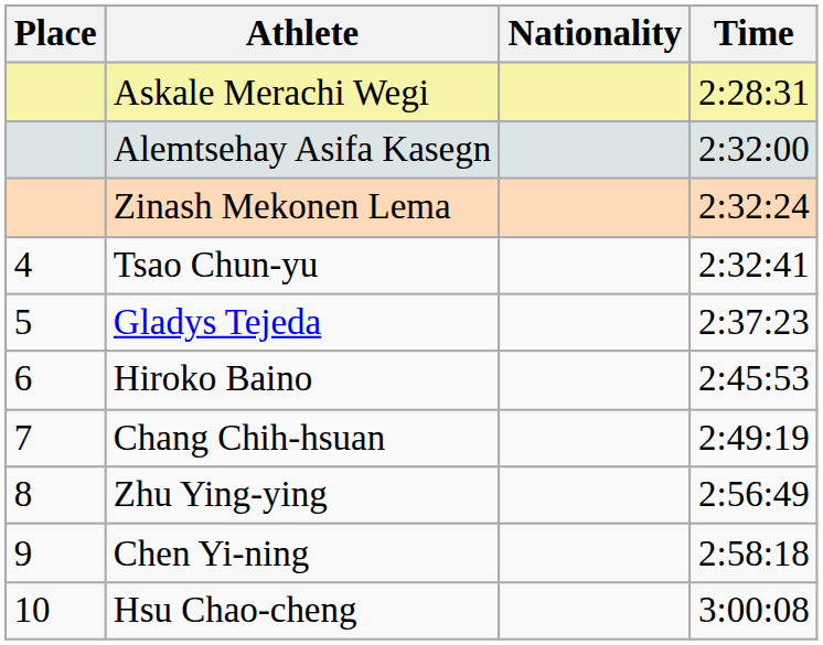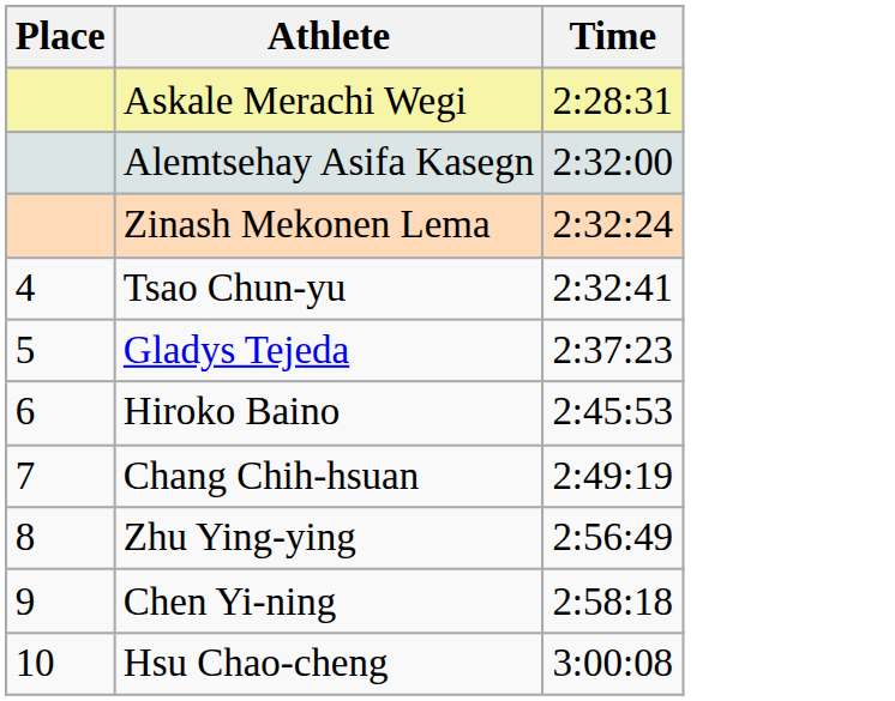 <table class="wikitable sortable">
 <tr>
 <th scope="col">Place</th>
 <th scope="col">Athlete</th>
-<th scope="col">Nationality</th>
 <th scope="col">Time</th>
 </tr>
 <tr bgcolor="#F7F6A8">
 <td></td>
 <td>Askale Merachi Wegi</td>
-<td></td>
 <td>2:28:31</td>
 </tr>
 <tr bgcolor="#DCE5E5">
 <td></td>
 <td>Alemtsehay Asifa Kasegn</td>
-<td></td>
 <td>2:32:00</td>
 </tr>
 <tr bgcolor="#FFDAB9">
 <td></td>
 <td>Zinash Mekonen Lema</td>
-<td></td>
 <td>2:32:24</td>
 </tr>
 <tr>
 <td>4</td>
 <td>Tsao Chun-yu</td>
-<td></td>
 <td>2:32:41 </td>
 </tr>
 <tr>
 <td>5</td>
 <td><a href='#'>Gladys Tejeda</a></td>
-<td></td>
 <td>2:37:23</td>
 </tr>
 <tr>
 <td>6</td>
 <td>Hiroko Baino</td>
-<td></td>
 <td>2:45:53</td>
 </tr>
 <tr>
 <td>7</td>
 <td>Chang Chih-hsuan</td>
-<td></td>
 <td>2:49:19</td>
 </tr>
 <tr>
 <td>8</td>
 <td>Zhu Ying-ying</td>
-<td></td>
 <td>2:56:49</td>
 </tr>
 <tr>
 <td>9</td>
 <td>Chen Yi-ning</td>
-<td></td>
 <td>2:58:18</td>
 </tr>
 <tr>
 <td>10</td>
 <td>Hsu Chao-cheng</td>
-<td></td>
 <td>3:00:08</td>
 </tr>
 </table>
